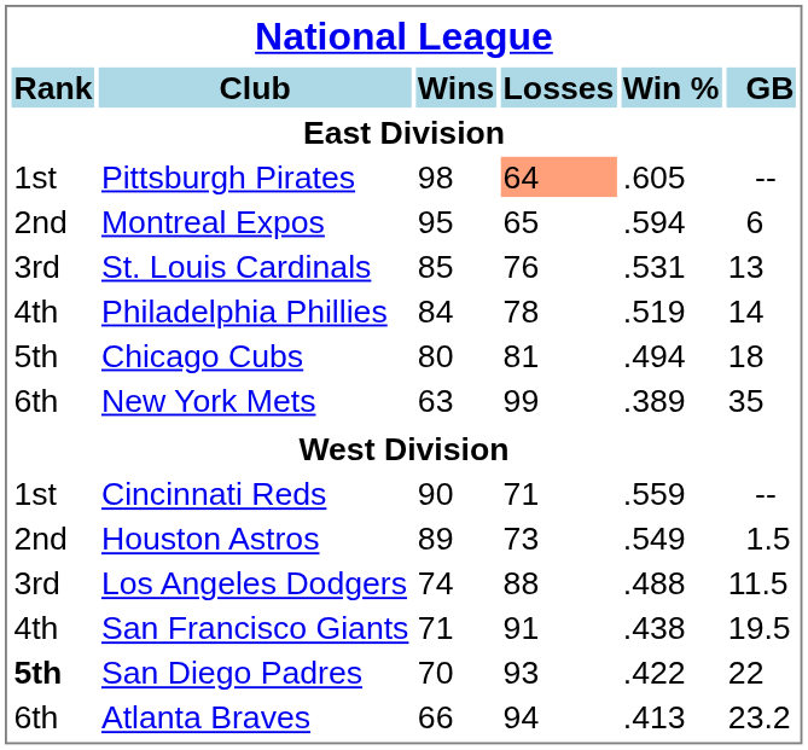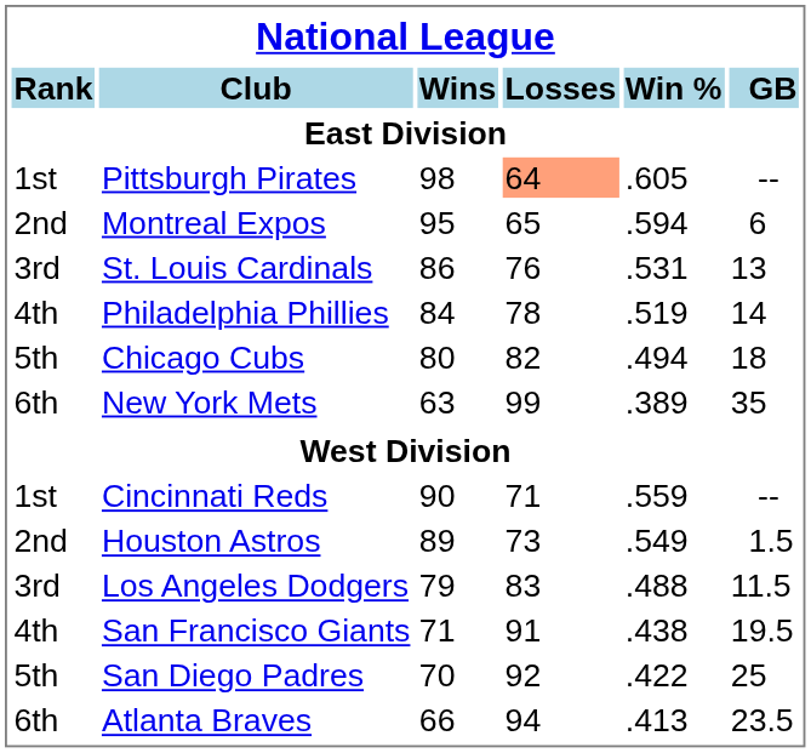 <table cellpadding="1" style="width:auto;font-size: 90%; border: 1px solid gray;">
 <tr align="center" style="font-size: larger;">
 <th colspan=6><a href='#'>National League</a></th>
 </tr>
 <tr style="background:lightblue;">
 <th>Rank</th>
 <th>Club</th>
 <th>Wins</th>
 <th>Losses</th>
 <th>Win %</th>
 <th>  GB</th>
 </tr>
 <tr align="center" style="vertical-align: middle;" style="background:lightblue;">
 <th colspan=6>East Division</th>
 </tr>
 <tr>
 <td>1st</td>
 <td><a href='#'>Pittsburgh Pirates</a></td>
 <td>98</td>
 <td style="background: lightsalmon;">64</td>
 <td>.605</td>
 <td>   --</td>
 </tr>
 <tr>
 <td>2nd</td>
 <td><a href='#'>Montreal Expos</a></td>
 <td>95</td>
 <td>65</td>
 <td>.594</td>
 <td>  6</td>
 </tr>
 <tr>
 <td>3rd</td>
 <td><a href='#'>St. Louis Cardinals</a></td>
-<td>85</td>
+<td>86</td>
 <td>76</td>
 <td>.531</td>
 <td>13</td>
 </tr>
 <tr>
 <td>4th</td>
 <td><a href='#'>Philadelphia Phillies</a></td>
 <td>84</td>
 <td>78</td>
 <td>.519</td>
 <td>14</td>
 </tr>
 <tr>
 <td>5th</td>
 <td><a href='#'>Chicago Cubs</a></td>
 <td>80</td>
-<td>81</td>
+<td>82</td>
 <td>.494</td>
 <td>18</td>
 </tr>
 <tr>
 <td>6th</td>
 <td><a href='#'>New York Mets</a></td>
 <td>63</td>
 <td>99</td>
 <td>.389</td>
 <td>35</td>
 </tr>
 <tr>
 </tr>
 <tr align="center" style="vertical-align: middle;" style="background:lightblue;">
 <th colspan=6>West Division</th>
 </tr>
 <tr>
 <td>1st</td>
 <td><a href='#'>Cincinnati Reds</a></td>
 <td>90</td>
 <td>71</td>
 <td>.559</td>
 <td>   --</td>
 </tr>
 <tr>
 <td>2nd</td>
 <td><a href='#'>Houston Astros</a></td>
 <td>89</td>
 <td>73</td>
 <td>.549</td>
 <td>  1.5</td>
 </tr>
 <tr>
 <td>3rd</td>
 <td><a href='#'>Los Angeles Dodgers</a></td>
-<td>74</td>
-<td>88</td>
+<td>79</td>
+<td>83</td>
 <td>.488</td>
 <td>11.5</td>
 </tr>
 <tr>
 <td>4th</td>
 <td><a href='#'>San Francisco Giants</a></td>
 <td>71</td>
 <td>91</td>
 <td>.438</td>
 <td>19.5</td>
 </tr>
 <tr>
-<td><strong>5th</strong></td>
+<td>5th</td>
 <td><a href='#'>San Diego Padres</a></td>
 <td>70</td>
-<td>93</td>
+<td>92</td>
 <td>.422</td>
-<td>22</td>
+<td>25</td>
 </tr>
 <tr>
 <td>6th</td>
 <td><a href='#'>Atlanta Braves</a></td>
 <td>66</td>
 <td>94</td>
 <td>.413</td>
-<td>23.2</td>
+<td>23.5</td>
 </tr>
 </table>
